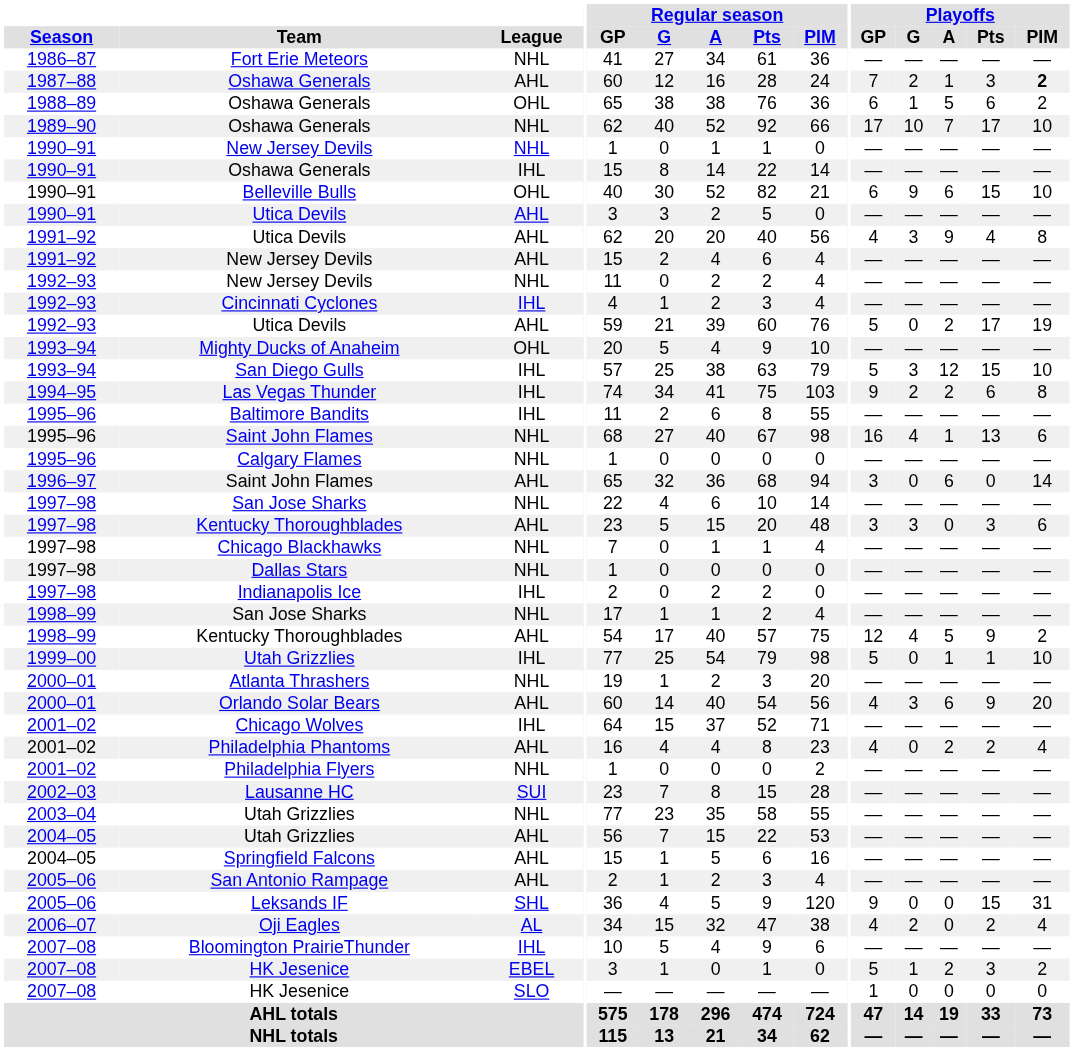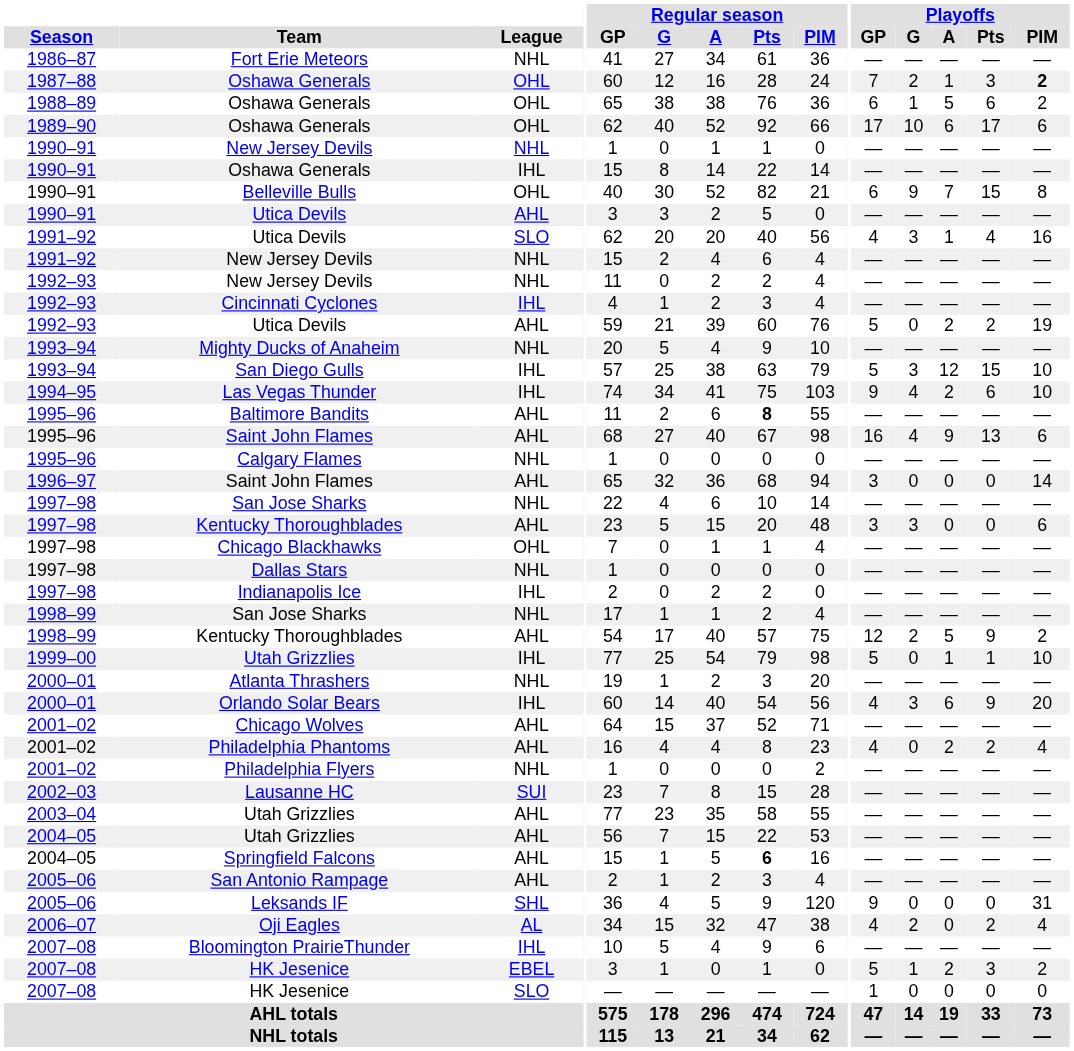 <table border="0" cellpadding="1" cellspacing="0" style="text-align:center; width:60em">
 <tr bgcolor="#e0e0e0">
 <th colspan="3" bgcolor="#ffffff"></th>
 <th rowspan="100" bgcolor="#ffffff"></th>
 <th colspan="5"><a href='#'>Regular season</a></th>
 <th rowspan="100" bgcolor="#ffffff"></th>
 <th colspan="5"><a href='#'>Playoffs</a></th>
 </tr>
 <tr bgcolor="#e0e0e0">
 <th><a href='#'>Season</a></th>
 <th>Team</th>
 <th>League</th>
 <th>GP</th>
 <th><a href='#'>G</a></th>
 <th><a href='#'>A</a></th>
 <th><a href='#'>Pts</a></th>
 <th><a href='#'>PIM</a></th>
 <th>GP</th>
 <th>G</th>
 <th>A</th>
 <th>Pts</th>
 <th>PIM</th>
 </tr>
 <tr>
 <td><a href='#'>1986–87</a></td>
 <td><a href='#'>Fort Erie Meteors</a></td>
 <td>NHL</td>
 <td>41</td>
 <td>27</td>
 <td>34</td>
 <td>61</td>
 <td>36</td>
 <td>—</td>
 <td>—</td>
 <td>—</td>
 <td>—</td>
 <td>—</td>
 </tr>
 <tr bgcolor="#f0f0f0">
 <td><a href='#'>1987–88</a></td>
 <td><a href='#'>Oshawa Generals</a></td>
-<td>AHL</td>
+<td><a href='#'>OHL</a></td>
 <td>60</td>
 <td>12</td>
 <td>16</td>
 <td>28</td>
 <td>24</td>
 <td>7</td>
 <td>2</td>
 <td>1</td>
 <td>3</td>
 <td><strong>2</strong></td>
 </tr>
 <tr>
 <td><a href='#'>1988–89</a></td>
 <td>Oshawa Generals</td>
 <td>OHL</td>
 <td>65</td>
 <td>38</td>
 <td>38</td>
 <td>76</td>
 <td>36</td>
 <td>6</td>
 <td>1</td>
 <td>5</td>
 <td>6</td>
 <td>2</td>
 </tr>
 <tr bgcolor="#f0f0f0">
 <td><a href='#'>1989–90</a></td>
 <td>Oshawa Generals</td>
-<td>NHL</td>
+<td>OHL</td>
 <td>62</td>
 <td>40</td>
 <td>52</td>
 <td>92</td>
 <td>66</td>
 <td>17</td>
 <td>10</td>
-<td>7</td>
+<td>6</td>
 <td>17</td>
-<td>10</td>
+<td>6</td>
 </tr>
 <tr>
 <td><a href='#'>1990–91</a></td>
 <td><a href='#'>New Jersey Devils</a></td>
 <td><a href='#'>NHL</a></td>
 <td>1</td>
 <td>0</td>
 <td>1</td>
 <td>1</td>
 <td>0</td>
 <td>—</td>
 <td>—</td>
 <td>—</td>
 <td>—</td>
 <td>—</td>
 </tr>
 <tr bgcolor="#f0f0f0">
 <td><a href='#'>1990–91</a></td>
 <td>Oshawa Generals</td>
 <td>IHL</td>
 <td>15</td>
 <td>8</td>
 <td>14</td>
 <td>22</td>
 <td>14</td>
 <td>—</td>
 <td>—</td>
 <td>—</td>
 <td>—</td>
 <td>—</td>
 </tr>
 <tr>
 <td>1990–91</td>
 <td><a href='#'>Belleville Bulls</a></td>
 <td>OHL</td>
 <td>40</td>
 <td>30</td>
 <td>52</td>
 <td>82</td>
 <td>21</td>
 <td>6</td>
 <td>9</td>
-<td>6</td>
+<td>7</td>
 <td>15</td>
-<td>10</td>
+<td>8</td>
 </tr>
 <tr bgcolor="#f0f0f0">
 <td><a href='#'>1990–91</a></td>
 <td><a href='#'>Utica Devils</a></td>
 <td><a href='#'>AHL</a></td>
 <td>3</td>
 <td>3</td>
 <td>2</td>
 <td>5</td>
 <td>0</td>
 <td>—</td>
 <td>—</td>
 <td>—</td>
 <td>—</td>
 <td>—</td>
 </tr>
 <tr>
 <td><a href='#'>1991–92</a></td>
 <td>Utica Devils</td>
-<td>AHL</td>
+<td><a href='#'>SLO</a></td>
 <td>62</td>
 <td>20</td>
 <td>20</td>
 <td>40</td>
 <td>56</td>
 <td>4</td>
 <td>3</td>
-<td>9</td>
+<td>1</td>
 <td>4</td>
-<td>8</td>
+<td>16</td>
 </tr>
 <tr bgcolor="#f0f0f0">
 <td><a href='#'>1991–92</a></td>
 <td>New Jersey Devils</td>
-<td>AHL</td>
+<td>NHL</td>
 <td>15</td>
 <td>2</td>
 <td>4</td>
 <td>6</td>
 <td>4</td>
 <td>—</td>
 <td>—</td>
 <td>—</td>
 <td>—</td>
 <td>—</td>
 </tr>
 <tr>
 <td><a href='#'>1992–93</a></td>
 <td>New Jersey Devils</td>
 <td>NHL</td>
 <td>11</td>
 <td>0</td>
 <td>2</td>
 <td>2</td>
 <td>4</td>
 <td>—</td>
 <td>—</td>
 <td>—</td>
 <td>—</td>
 <td>—</td>
 </tr>
 <tr bgcolor="#f0f0f0">
 <td><a href='#'>1992–93</a></td>
 <td><a href='#'>Cincinnati Cyclones</a></td>
 <td><a href='#'>IHL</a></td>
 <td>4</td>
 <td>1</td>
 <td>2</td>
 <td>3</td>
 <td>4</td>
 <td>—</td>
 <td>—</td>
 <td>—</td>
 <td>—</td>
 <td>—</td>
 </tr>
 <tr>
 <td><a href='#'>1992–93</a></td>
 <td>Utica Devils</td>
 <td>AHL</td>
 <td>59</td>
 <td>21</td>
 <td>39</td>
 <td>60</td>
 <td>76</td>
 <td>5</td>
 <td>0</td>
 <td>2</td>
-<td>17</td>
+<td>2</td>
 <td>19</td>
 </tr>
 <tr bgcolor="#f0f0f0">
 <td><a href='#'>1993–94</a></td>
 <td><a href='#'>Mighty Ducks of Anaheim</a></td>
-<td>OHL</td>
+<td>NHL</td>
 <td>20</td>
 <td>5</td>
 <td>4</td>
 <td>9</td>
 <td>10</td>
 <td>—</td>
 <td>—</td>
 <td>—</td>
 <td>—</td>
 <td>—</td>
 </tr>
 <tr>
 <td><a href='#'>1993–94</a></td>
 <td><a href='#'>San Diego Gulls</a></td>
 <td>IHL</td>
 <td>57</td>
 <td>25</td>
 <td>38</td>
 <td>63</td>
 <td>79</td>
 <td>5</td>
 <td>3</td>
 <td>12</td>
 <td>15</td>
 <td>10</td>
 </tr>
 <tr bgcolor="#f0f0f0">
 <td><a href='#'>1994–95</a></td>
 <td><a href='#'>Las Vegas Thunder</a></td>
 <td>IHL</td>
 <td>74</td>
 <td>34</td>
 <td>41</td>
 <td>75</td>
 <td>103</td>
 <td>9</td>
-<td>2</td>
+<td>4</td>
 <td>2</td>
 <td>6</td>
-<td>8</td>
+<td>10</td>
 </tr>
 <tr>
 <td><a href='#'>1995–96</a></td>
 <td><a href='#'>Baltimore Bandits</a></td>
-<td>IHL</td>
+<td>AHL</td>
 <td>11</td>
 <td>2</td>
 <td>6</td>
-<td>8</td>
+<td><strong>8</strong></td>
 <td>55</td>
 <td>—</td>
 <td>—</td>
 <td>—</td>
 <td>—</td>
 <td>—</td>
 </tr>
 <tr bgcolor="#f0f0f0">
 <td>1995–96</td>
 <td><a href='#'>Saint John Flames</a></td>
-<td>NHL</td>
+<td>AHL</td>
 <td>68</td>
 <td>27</td>
 <td>40</td>
 <td>67</td>
 <td>98</td>
 <td>16</td>
 <td>4</td>
-<td>1</td>
+<td>9</td>
 <td>13</td>
 <td>6</td>
 </tr>
 <tr>
 <td><a href='#'>1995–96</a></td>
 <td><a href='#'>Calgary Flames</a></td>
 <td>NHL</td>
 <td>1</td>
 <td>0</td>
 <td>0</td>
 <td>0</td>
 <td>0</td>
 <td>—</td>
 <td>—</td>
 <td>—</td>
 <td>—</td>
 <td>—</td>
 </tr>
 <tr bgcolor="#f0f0f0">
 <td><a href='#'>1996–97</a></td>
 <td>Saint John Flames</td>
 <td>AHL</td>
 <td>65</td>
 <td>32</td>
 <td>36</td>
 <td>68</td>
 <td>94</td>
 <td>3</td>
 <td>0</td>
-<td>6</td>
+<td>0</td>
 <td>0</td>
 <td>14</td>
 </tr>
 <tr>
 <td><a href='#'>1997–98</a></td>
 <td><a href='#'>San Jose Sharks</a></td>
 <td>NHL</td>
 <td>22</td>
 <td>4</td>
 <td>6</td>
 <td>10</td>
 <td>14</td>
 <td>—</td>
 <td>—</td>
 <td>—</td>
 <td>—</td>
 <td>—</td>
 </tr>
 <tr bgcolor="#f0f0f0">
 <td><a href='#'>1997–98</a></td>
 <td><a href='#'>Kentucky Thoroughblades</a></td>
 <td>AHL</td>
 <td>23</td>
 <td>5</td>
 <td>15</td>
 <td>20</td>
 <td>48</td>
 <td>3</td>
 <td>3</td>
 <td>0</td>
-<td>3</td>
+<td>0</td>
 <td>6</td>
 </tr>
 <tr>
 <td>1997–98</td>
 <td><a href='#'>Chicago Blackhawks</a></td>
-<td>NHL</td>
+<td>OHL</td>
 <td>7</td>
 <td>0</td>
 <td>1</td>
 <td>1</td>
 <td>4</td>
 <td>—</td>
 <td>—</td>
 <td>—</td>
 <td>—</td>
 <td>—</td>
 </tr>
 <tr bgcolor="#f0f0f0">
 <td>1997–98</td>
 <td><a href='#'>Dallas Stars</a></td>
 <td>NHL</td>
 <td>1</td>
 <td>0</td>
 <td>0</td>
 <td>0</td>
 <td>0</td>
 <td>—</td>
 <td>—</td>
 <td>—</td>
 <td>—</td>
 <td>—</td>
 </tr>
 <tr>
 <td><a href='#'>1997–98</a></td>
 <td><a href='#'>Indianapolis Ice</a></td>
 <td>IHL</td>
 <td>2</td>
 <td>0</td>
 <td>2</td>
 <td>2</td>
 <td>0</td>
 <td>—</td>
 <td>—</td>
 <td>—</td>
 <td>—</td>
 <td>—</td>
 </tr>
 <tr bgcolor="#f0f0f0">
 <td><a href='#'>1998–99</a></td>
 <td>San Jose Sharks</td>
 <td>NHL</td>
 <td>17</td>
 <td>1</td>
 <td>1</td>
 <td>2</td>
 <td>4</td>
 <td>—</td>
 <td>—</td>
 <td>—</td>
 <td>—</td>
 <td>—</td>
 </tr>
 <tr>
 <td><a href='#'>1998–99</a></td>
 <td>Kentucky Thoroughblades</td>
 <td>AHL</td>
 <td>54</td>
 <td>17</td>
 <td>40</td>
 <td>57</td>
 <td>75</td>
 <td>12</td>
-<td>4</td>
+<td>2</td>
 <td>5</td>
 <td>9</td>
 <td>2</td>
 </tr>
 <tr bgcolor="#f0f0f0">
 <td><a href='#'>1999–00</a></td>
 <td><a href='#'>Utah Grizzlies</a></td>
 <td>IHL</td>
 <td>77</td>
 <td>25</td>
 <td>54</td>
 <td>79</td>
 <td>98</td>
 <td>5</td>
 <td>0</td>
 <td>1</td>
 <td>1</td>
 <td>10</td>
 </tr>
 <tr>
 <td><a href='#'>2000–01</a></td>
 <td><a href='#'>Atlanta Thrashers</a></td>
 <td>NHL</td>
 <td>19</td>
 <td>1</td>
 <td>2</td>
 <td>3</td>
 <td>20</td>
 <td>—</td>
 <td>—</td>
 <td>—</td>
 <td>—</td>
 <td>—</td>
 </tr>
 <tr bgcolor="#f0f0f0">
 <td><a href='#'>2000–01</a></td>
 <td><a href='#'>Orlando Solar Bears</a></td>
-<td>AHL</td>
+<td>IHL</td>
 <td>60</td>
 <td>14</td>
 <td>40</td>
 <td>54</td>
 <td>56</td>
 <td>4</td>
 <td>3</td>
 <td>6</td>
 <td>9</td>
 <td>20</td>
 </tr>
 <tr>
 <td><a href='#'>2001–02</a></td>
 <td><a href='#'>Chicago Wolves</a></td>
-<td>IHL</td>
+<td>AHL</td>
 <td>64</td>
 <td>15</td>
 <td>37</td>
 <td>52</td>
 <td>71</td>
 <td>—</td>
 <td>—</td>
 <td>—</td>
 <td>—</td>
 <td>—</td>
 </tr>
 <tr bgcolor="#f0f0f0">
 <td>2001–02</td>
 <td><a href='#'>Philadelphia Phantoms</a></td>
 <td>AHL</td>
 <td>16</td>
 <td>4</td>
 <td>4</td>
 <td>8</td>
 <td>23</td>
 <td>4</td>
 <td>0</td>
 <td>2</td>
 <td>2</td>
 <td>4</td>
 </tr>
 <tr>
 <td><a href='#'>2001–02</a></td>
 <td><a href='#'>Philadelphia Flyers</a></td>
 <td>NHL</td>
 <td>1</td>
 <td>0</td>
 <td>0</td>
 <td>0</td>
 <td>2</td>
 <td>—</td>
 <td>—</td>
 <td>—</td>
 <td>—</td>
 <td>—</td>
 </tr>
 <tr bgcolor="#f0f0f0">
 <td><a href='#'>2002–03</a></td>
 <td><a href='#'>Lausanne HC</a></td>
 <td><a href='#'>SUI</a></td>
 <td>23</td>
 <td>7</td>
 <td>8</td>
 <td>15</td>
 <td>28</td>
 <td>—</td>
 <td>—</td>
 <td>—</td>
 <td>—</td>
 <td>—</td>
 </tr>
 <tr>
 <td><a href='#'>2003–04</a></td>
 <td>Utah Grizzlies</td>
-<td>NHL</td>
+<td>AHL</td>
 <td>77</td>
 <td>23</td>
 <td>35</td>
 <td>58</td>
 <td>55</td>
 <td>—</td>
 <td>—</td>
 <td>—</td>
 <td>—</td>
 <td>—</td>
 </tr>
 <tr bgcolor="#f0f0f0">
 <td><a href='#'>2004–05</a></td>
 <td>Utah Grizzlies</td>
 <td>AHL</td>
 <td>56</td>
 <td>7</td>
 <td>15</td>
 <td>22</td>
 <td>53</td>
 <td>—</td>
 <td>—</td>
 <td>—</td>
 <td>—</td>
 <td>—</td>
 </tr>
 <tr>
 <td>2004–05</td>
 <td><a href='#'>Springfield Falcons</a></td>
 <td>AHL</td>
 <td>15</td>
 <td>1</td>
 <td>5</td>
-<td>6</td>
+<td><strong>6</strong></td>
 <td>16</td>
 <td>—</td>
 <td>—</td>
 <td>—</td>
 <td>—</td>
 <td>—</td>
 </tr>
 <tr bgcolor="#f0f0f0">
 <td><a href='#'>2005–06</a></td>
 <td><a href='#'>San Antonio Rampage</a></td>
 <td>AHL</td>
 <td>2</td>
 <td>1</td>
 <td>2</td>
 <td>3</td>
 <td>4</td>
 <td>—</td>
 <td>—</td>
 <td>—</td>
 <td>—</td>
 <td>—</td>
 </tr>
 <tr>
 <td><a href='#'>2005–06</a></td>
 <td><a href='#'>Leksands IF</a></td>
 <td><a href='#'>SHL</a></td>
 <td>36</td>
 <td>4</td>
 <td>5</td>
 <td>9</td>
 <td>120</td>
 <td>9</td>
 <td>0</td>
 <td>0</td>
-<td>15</td>
+<td>0</td>
 <td>31</td>
 </tr>
 <tr bgcolor="#f0f0f0">
 <td><a href='#'>2006–07</a></td>
 <td><a href='#'>Oji Eagles</a></td>
 <td><a href='#'>AL</a></td>
 <td>34</td>
 <td>15</td>
 <td>32</td>
 <td>47</td>
 <td>38</td>
 <td>4</td>
 <td>2</td>
 <td>0</td>
 <td>2</td>
 <td>4</td>
 </tr>
 <tr>
 <td><a href='#'>2007–08</a></td>
 <td><a href='#'>Bloomington PrairieThunder</a></td>
 <td><a href='#'>IHL</a></td>
 <td>10</td>
 <td>5</td>
 <td>4</td>
 <td>9</td>
 <td>6</td>
 <td>—</td>
 <td>—</td>
 <td>—</td>
 <td>—</td>
 <td>—</td>
 </tr>
 <tr bgcolor="#f0f0f0">
 <td><a href='#'>2007–08</a></td>
 <td><a href='#'>HK Jesenice</a></td>
 <td><a href='#'>EBEL</a></td>
 <td>3</td>
 <td>1</td>
 <td>0</td>
 <td>1</td>
 <td>0</td>
 <td>5</td>
 <td>1</td>
 <td>2</td>
 <td>3</td>
 <td>2</td>
 </tr>
 <tr>
 <td><a href='#'>2007–08</a></td>
 <td>HK Jesenice</td>
 <td><a href='#'>SLO</a></td>
 <td>—</td>
 <td>—</td>
 <td>—</td>
 <td>—</td>
 <td>—</td>
 <td>1</td>
 <td>0</td>
 <td>0</td>
 <td>0</td>
 <td>0</td>
 </tr>
 <tr bgcolor="#e0e0e0">
 <th colspan="3">AHL totals</th>
 <th>575</th>
 <th>178</th>
 <th>296</th>
 <th>474</th>
 <th>724</th>
 <th>47</th>
 <th>14</th>
 <th>19</th>
 <th>33</th>
 <th>73</th>
 </tr>
 <tr bgcolor="#e0e0e0">
 <th colspan="3">NHL totals</th>
 <th>115</th>
 <th>13</th>
 <th>21</th>
 <th>34</th>
 <th>62</th>
 <th>—</th>
 <th>—</th>
 <th>—</th>
 <th>—</th>
 <th>—</th>
 </tr>
 </table>
